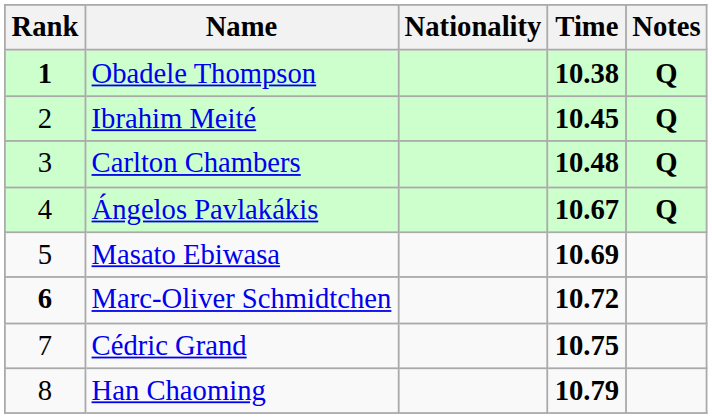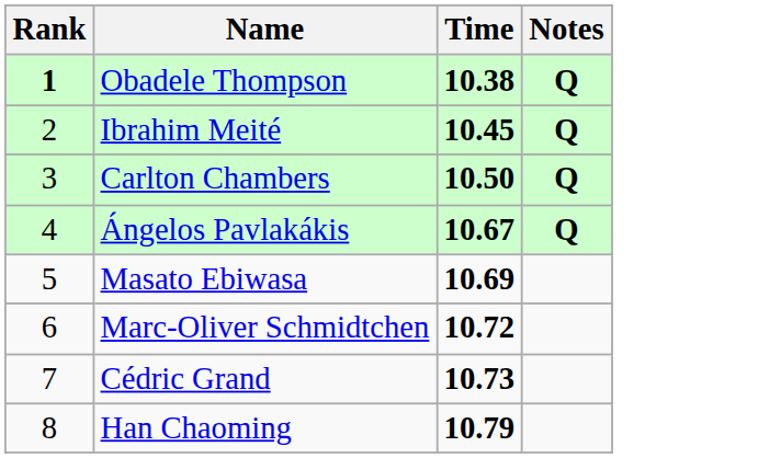 <table class="wikitable sortable" style="text-align:center">
 <tr>
 <th>Rank</th>
 <th>Name</th>
-<th>Nationality</th>
 <th>Time</th>
 <th>Notes</th>
 </tr>
 <tr bgcolor=ccffcc>
 <td><strong>1</strong></td>
 <td align=left><a href='#'>Obadele Thompson</a></td>
-<td align=left></td>
 <td><strong>10.38</strong></td>
 <td><strong>Q</strong></td>
 </tr>
 <tr bgcolor=ccffcc>
 <td>2</td>
 <td align=left><a href='#'>Ibrahim Meité</a></td>
-<td align=left></td>
 <td><strong>10.45</strong></td>
 <td><strong>Q</strong></td>
 </tr>
 <tr bgcolor=ccffcc>
 <td>3</td>
 <td align=left><a href='#'>Carlton Chambers</a></td>
-<td align=left></td>
-<td><strong>10.48</strong></td>
+<td><strong>10.50</strong></td>
 <td><strong>Q</strong></td>
 </tr>
 <tr bgcolor=ccffcc>
 <td>4</td>
 <td align=left><a href='#'>Ángelos Pavlakákis</a></td>
-<td align=left></td>
 <td><strong>10.67</strong></td>
 <td><strong>Q</strong></td>
 </tr>
 <tr>
 <td>5</td>
 <td align=left><a href='#'>Masato Ebiwasa</a></td>
-<td align=left></td>
 <td><strong>10.69</strong></td>
 <td></td>
 </tr>
 <tr>
-<td><strong>6</strong></td>
+<td>6</td>
 <td align=left><a href='#'>Marc-Oliver Schmidtchen</a></td>
-<td align=left></td>
 <td><strong>10.72</strong></td>
 <td></td>
 </tr>
 <tr>
 <td>7</td>
 <td align=left><a href='#'>Cédric Grand</a></td>
-<td align=left></td>
-<td><strong>10.75</strong></td>
+<td><strong>10.73</strong></td>
 <td></td>
 </tr>
 <tr>
 <td>8</td>
 <td align=left><a href='#'>Han Chaoming</a></td>
-<td align=left></td>
 <td><strong>10.79</strong></td>
 <td></td>
 </tr>
 </table>
